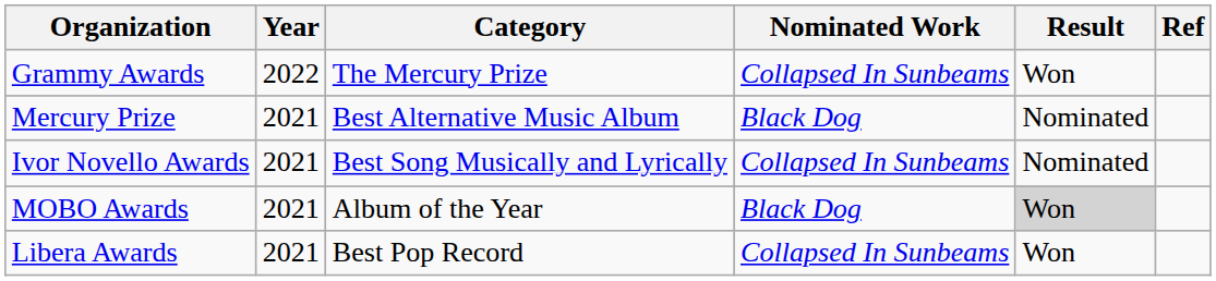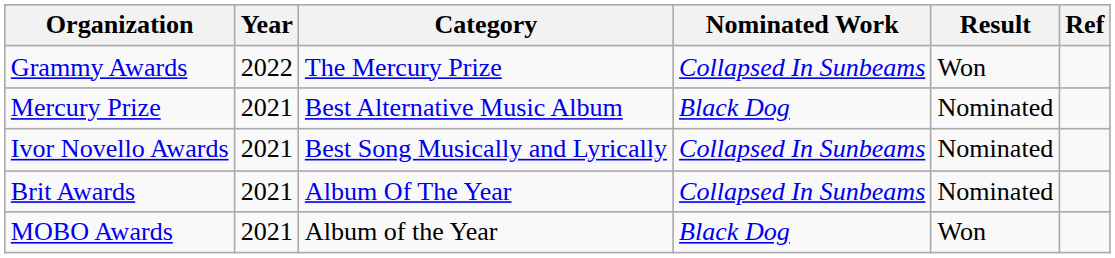 <table class="wikitable">
 <tr>
 <th>Organization</th>
 <th>Year</th>
 <th>Category</th>
 <th>Nominated Work</th>
 <th>Result</th>
 <th>Ref</th>
 </tr>
 <tr>
 <td><a href='#'>Grammy Awards</a></td>
 <td>2022</td>
 <td><a href='#'>The Mercury Prize</a></td>
 <td><a href='#'><em>Collapsed In Sunbeams</em></a></td>
 <td>Won</td>
 <td></td>
 </tr>
 <tr>
 <td><a href='#'>Mercury Prize</a></td>
 <td>2021</td>
 <td><a href='#'>Best Alternative Music Album</a></td>
 <td><a href='#'><em>Black Dog</em></a></td>
 <td>Nominated</td>
 <td></td>
 </tr>
 <tr>
 <td><a href='#'>Ivor Novello Awards</a></td>
 <td>2021</td>
 <td><a href='#'>Best Song Musically and Lyrically</a></td>
 <td><a href='#'><em>Collapsed In Sunbeams</em></a></td>
 <td>Nominated</td>
 <td></td>
 </tr>
 <tr>
+<td><a href='#'>Brit Awards</a></td>
+<td>2021</td>
+<td><a href='#'>Album Of The Year</a></td>
+<td><a href='#'><em>Collapsed In Sunbeams</em></a></td>
+<td>Nominated</td>
+<td></td>
+</tr>
+<tr>
 <td><a href='#'>MOBO Awards</a></td>
 <td>2021</td>
 <td>Album of the Year</td>
 <td><a href='#'><em>Black Dog</em></a></td>
-<td style="background: lightgrey;">Won</td>
-<td></td>
-</tr>
-<tr>
-<td><a href='#'>Libera Awards</a></td>
-<td>2021</td>
-<td>Best Pop Record</td>
-<td><a href='#'><em>Collapsed In Sunbeams</em></a></td>
 <td>Won</td>
 <td></td>
 </tr>
 </table>
